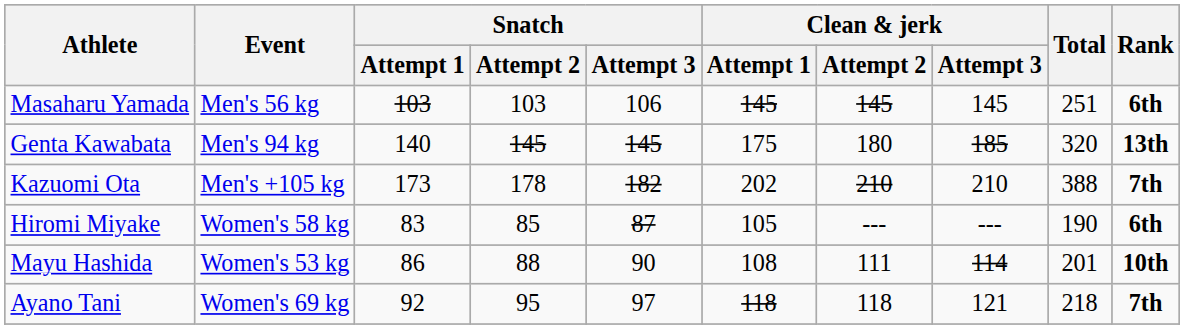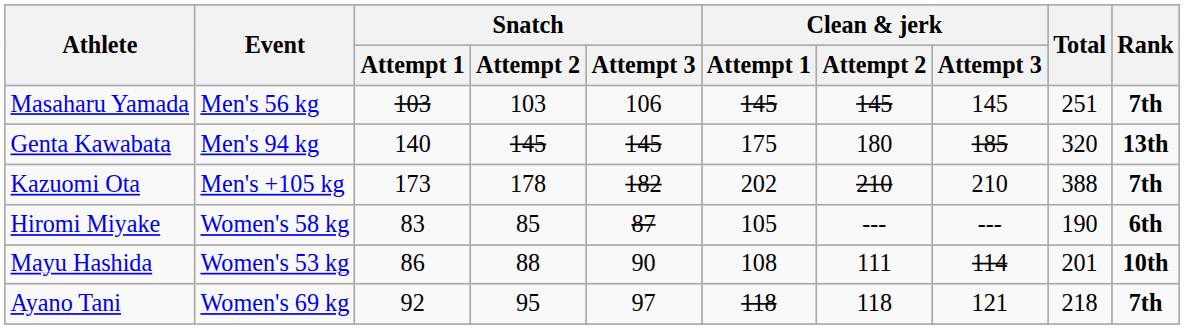 <table class="wikitable" border="1" style="font-size:90%;">
 <tr>
 <th rowspan=2>Athlete</th>
 <th rowspan=2>Event</th>
 <th colspan=3>Snatch</th>
 <th colspan=3>Clean & jerk</th>
 <th rowspan=2>Total</th>
 <th rowspan=2>Rank</th>
 </tr>
 <tr>
 <th>Attempt 1</th>
 <th>Attempt 2</th>
 <th>Attempt 3</th>
 <th>Attempt 1</th>
 <th>Attempt 2</th>
 <th>Attempt 3</th>
 </tr>
 <tr>
 <td><a href='#'>Masaharu Yamada</a></td>
 <td><a href='#'>Men's 56 kg</a></td>
 <td align=center><del>103</del></td>
 <td align=center>103</td>
 <td align=center>106</td>
 <td align=center><del>145</del></td>
 <td align=center><del>145</del></td>
 <td align=center>145</td>
 <td align=center>251</td>
-<td align=center><strong>6th</strong></td>
+<td align=center><strong>7th</strong></td>
 </tr>
 <tr>
 <td><a href='#'>Genta Kawabata</a></td>
 <td><a href='#'>Men's 94 kg</a></td>
 <td align=center>140</td>
 <td align=center><del>145</del></td>
 <td align=center><del>145</del></td>
 <td align=center>175</td>
 <td align=center>180</td>
 <td align=center><del>185</del></td>
 <td align=center>320</td>
 <td align=center><strong>13th</strong></td>
 </tr>
 <tr>
 <td><a href='#'>Kazuomi Ota</a></td>
 <td><a href='#'>Men's +105 kg</a></td>
 <td align=center>173</td>
 <td align=center>178</td>
 <td align=center><del>182</del></td>
 <td align=center>202</td>
 <td align=center><del>210</del></td>
 <td align=center>210</td>
 <td align=center>388</td>
 <td align=center><strong>7th</strong></td>
 </tr>
 <tr>
 <td><a href='#'>Hiromi Miyake</a></td>
 <td><a href='#'>Women's 58 kg</a></td>
 <td align=center>83</td>
 <td align=center>85</td>
 <td align=center><del>87</del></td>
 <td align=center>105</td>
 <td align=center>---</td>
 <td align=center>---</td>
 <td align=center>190</td>
 <td align=center><strong>6th</strong></td>
 </tr>
 <tr>
 <td><a href='#'>Mayu Hashida</a></td>
 <td><a href='#'>Women's 53 kg</a></td>
 <td align=center>86</td>
 <td align=center>88</td>
 <td align=center>90</td>
 <td align=center>108</td>
 <td align=center>111</td>
 <td align=center><del>114</del></td>
 <td align=center>201</td>
 <td align=center><strong>10th</strong></td>
 </tr>
 <tr>
 <td><a href='#'>Ayano Tani</a></td>
 <td><a href='#'>Women's 69 kg</a></td>
 <td align=center>92</td>
 <td align=center>95</td>
 <td align=center>97</td>
 <td align=center><del>118</del></td>
 <td align=center>118</td>
 <td align=center>121</td>
 <td align=center>218</td>
 <td align=center><strong>7th</strong></td>
 </tr>
 </table>
